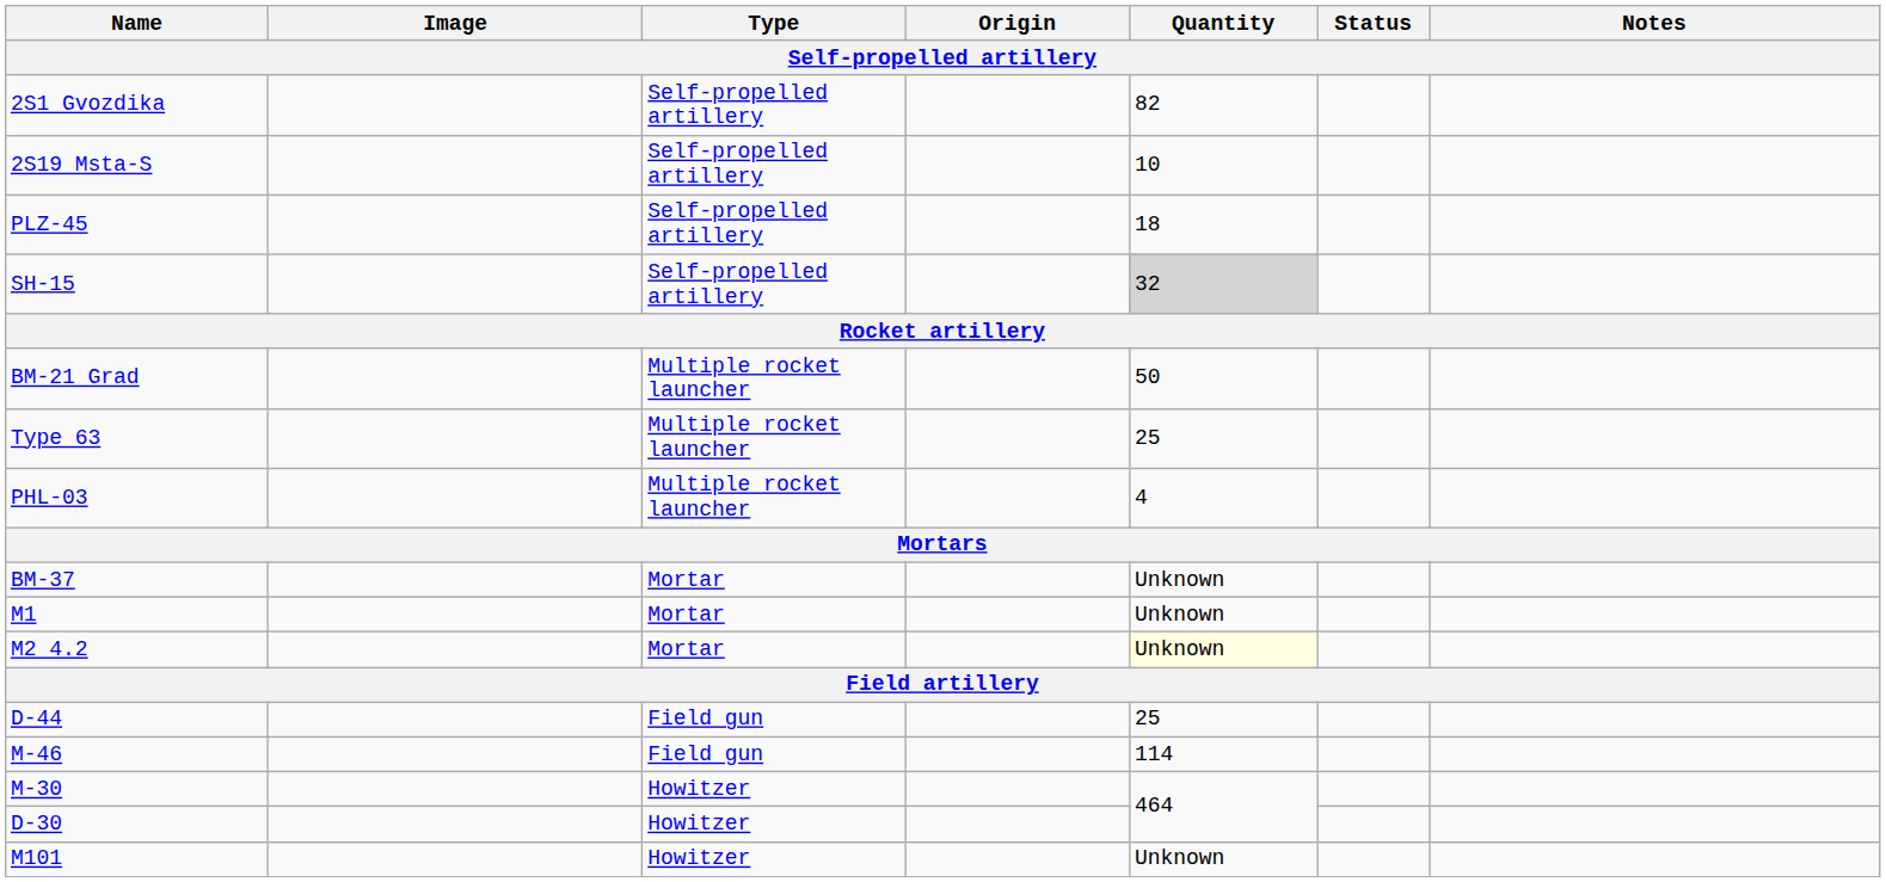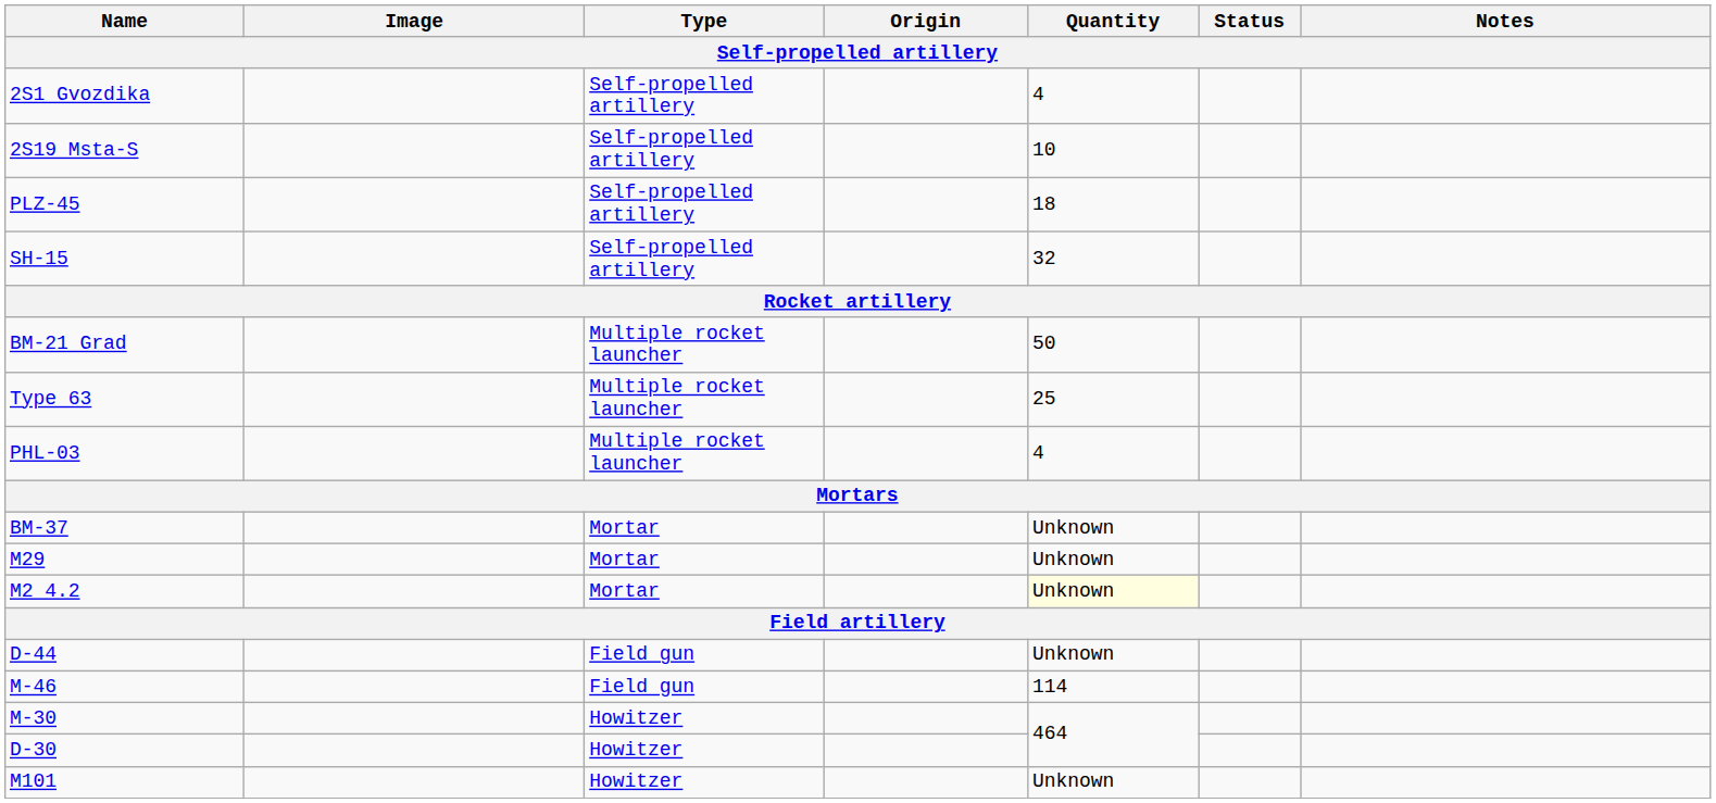 <table class="wikitable" style="width:90%;">
 <tr>
 <th width=14%>Name</th>
 <th width=20%>Image</th>
 <th width=14%>Type</th>
 <th width=12%>Origin</th>
 <th width=10%>Quantity</th>
 <th width=06%>Status</th>
 <th width=24%>Notes</th>
 </tr>
 <tr>
 <th colspan="7"><a href='#'>Self-propelled artillery</a></th>
 </tr>
 <tr>
 <td><a href='#'>2S1 Gvozdika</a></td>
 <td></td>
 <td><a href='#'>Self-propelled artillery</a></td>
 <td></td>
-<td>82</td>
+<td>4</td>
 <td></td>
 <td></td>
 </tr>
 <tr>
 <td><a href='#'>2S19 Msta-S</a></td>
 <td></td>
 <td><a href='#'>Self-propelled artillery</a></td>
 <td></td>
 <td>10</td>
 <td></td>
 <td></td>
 </tr>
 <tr>
 <td><a href='#'>PLZ-45</a></td>
 <td></td>
 <td><a href='#'>Self-propelled artillery</a></td>
 <td></td>
 <td>18</td>
 <td></td>
 <td></td>
 </tr>
 <tr>
 <td><a href='#'>SH-15</a></td>
 <td></td>
 <td><a href='#'>Self-propelled artillery</a></td>
 <td></td>
-<td style="background: lightgrey;">32</td>
+<td>32</td>
 <td></td>
 <td></td>
 </tr>
 <tr>
 <th colspan="7"><a href='#'>Rocket artillery</a></th>
 </tr>
 <tr>
 <td><a href='#'>BM-21 Grad</a></td>
 <td></td>
 <td><a href='#'>Multiple rocket launcher</a></td>
 <td></td>
 <td>50</td>
 <td></td>
 <td></td>
 </tr>
 <tr>
 <td><a href='#'>Type 63</a></td>
 <td></td>
 <td><a href='#'>Multiple rocket launcher</a></td>
 <td></td>
 <td>25</td>
 <td></td>
 <td></td>
 </tr>
 <tr>
 <td><a href='#'>PHL-03</a></td>
 <td></td>
 <td><a href='#'>Multiple rocket launcher</a></td>
 <td></td>
 <td>4</td>
 <td></td>
 <td></td>
 </tr>
 <tr>
 <th colspan="7"><a href='#'>Mortars</a></th>
 </tr>
 <tr>
 <td><a href='#'>BM-37</a></td>
 <td></td>
 <td><a href='#'>Mortar</a></td>
 <td></td>
 <td>Unknown</td>
 <td></td>
 <td></td>
 </tr>
 <tr>
-<td><a href='#'>M1</a></td>
+<td><a href='#'>M29</a></td>
 <td></td>
 <td><a href='#'>Mortar</a></td>
 <td></td>
 <td>Unknown</td>
 <td></td>
 <td></td>
 </tr>
 <tr>
 <td><a href='#'>M2 4.2</a></td>
 <td></td>
 <td><a href='#'>Mortar</a></td>
 <td></td>
 <td style="background: lightyellow;">Unknown</td>
 <td></td>
 <td></td>
 </tr>
 <tr>
 <th colspan="7"><a href='#'>Field artillery</a></th>
 </tr>
 <tr>
 <td><a href='#'>D-44</a></td>
 <td></td>
 <td><a href='#'>Field gun</a></td>
 <td></td>
-<td>25</td>
+<td>Unknown</td>
 <td></td>
 <td></td>
 </tr>
 <tr>
 <td><a href='#'>M-46</a></td>
 <td></td>
 <td><a href='#'>Field gun</a></td>
 <td></td>
 <td>114</td>
 <td></td>
 <td></td>
 </tr>
 <tr>
 <td><a href='#'>M-30</a></td>
 <td></td>
 <td><a href='#'>Howitzer</a></td>
 <td></td>
 <td rowspan="2">464</td>
 <td></td>
 <td></td>
 </tr>
 <tr>
 <td><a href='#'>D-30</a></td>
 <td></td>
 <td><a href='#'>Howitzer</a></td>
 <td></td>
 <td></td>
 <td></td>
 </tr>
 <tr>
 <td><a href='#'>M101</a></td>
 <td></td>
 <td><a href='#'>Howitzer</a></td>
 <td></td>
 <td>Unknown</td>
 <td></td>
 <td></td>
 </tr>
 </table>
